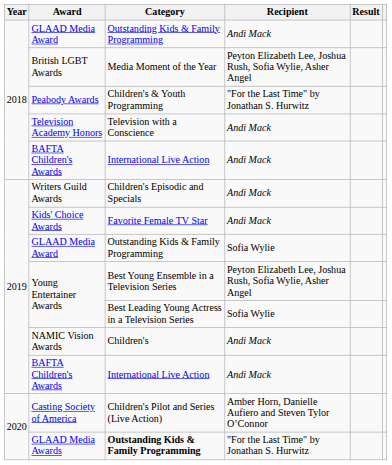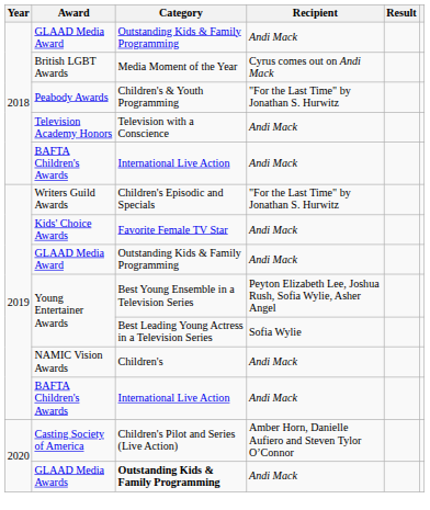 <table class="wikitable plainrowheaders">
 <tr>
 <th>Year</th>
 <th>Award</th>
 <th>Category</th>
 <th>Recipient</th>
 <th>Result</th>
 <th></th>
 </tr>
 <tr>
 <td rowspan="5">2018</td>
 <td><a href='#'>GLAAD Media Award</a></td>
 <td><a href='#'>Outstanding Kids & Family Programming</a></td>
 <td><em>Andi Mack</em></td>
 <td></td>
 <td style="text-align: center;"></td>
 </tr>
 <tr>
 <td>British LGBT Awards</td>
 <td>Media Moment of the Year</td>
-<td>Peyton Elizabeth Lee, Joshua Rush, Sofia Wylie, Asher Angel</td>
+<td>Cyrus comes out on <em>Andi Mack</em></td>
 <td></td>
 <td style="text-align: center;"></td>
 </tr>
 <tr>
 <td><a href='#'>Peabody Awards</a></td>
 <td>Children's & Youth Programming</td>
 <td>"For the Last Time" by Jonathan S. Hurwitz</td>
 <td></td>
 <td style="text-align: center;"></td>
 </tr>
 <tr>
 <td><a href='#'>Television Academy Honors</a></td>
 <td>Television with a Conscience</td>
 <td><em>Andi Mack</em></td>
 <td></td>
 <td style="text-align: center;"></td>
 </tr>
 <tr>
 <td><a href='#'>BAFTA Children's Awards</a></td>
 <td><a href='#'>International Live Action</a></td>
 <td><em>Andi Mack</em></td>
 <td></td>
 <td style="text-align: center;"></td>
 </tr>
 <tr>
 <td rowspan="7">2019</td>
 <td>Writers Guild Awards</td>
 <td>Children's Episodic and Specials</td>
-<td><em>Andi Mack</em></td>
+<td>"For the Last Time" by Jonathan S. Hurwitz</td>
 <td></td>
 <td style="text-align: center;"></td>
 </tr>
 <tr>
 <td><a href='#'>Kids' Choice Awards</a></td>
 <td><a href='#'>Favorite Female TV Star</a></td>
 <td><em>Andi Mack</em></td>
 <td></td>
 <td style="text-align: center;"></td>
 </tr>
 <tr>
 <td><a href='#'>GLAAD Media Award</a></td>
 <td>Outstanding Kids & Family Programming</td>
-<td>Sofia Wylie</td>
+<td><em>Andi Mack</em></td>
 <td></td>
 <td style="text-align: center;"></td>
 </tr>
 <tr>
 <td rowspan="2">Young Entertainer Awards</td>
 <td>Best Young Ensemble in a Television Series</td>
 <td>Peyton Elizabeth Lee, Joshua Rush, Sofia Wylie, Asher Angel</td>
 <td></td>
 <td style="text-align: center;"></td>
 </tr>
 <tr>
 <td>Best Leading Young Actress in a Television Series</td>
 <td>Sofia Wylie</td>
 <td></td>
 <td style="text-align: center;"></td>
 </tr>
 <tr>
 <td>NAMIC Vision Awards</td>
 <td>Children's</td>
 <td><em>Andi Mack</em></td>
 <td></td>
 <td style="text-align: center;"></td>
 </tr>
 <tr>
 <td><a href='#'>BAFTA Children's Awards</a></td>
 <td><a href='#'>International Live Action</a></td>
 <td><em>Andi Mack</em></td>
 <td></td>
 <td style="text-align: center;"></td>
 </tr>
 <tr>
 <td rowspan="2">2020</td>
 <td><a href='#'>Casting Society of America</a></td>
 <td>Children's Pilot and Series (Live Action)</td>
 <td>Amber Horn, Danielle Aufiero and Steven Tylor O’Connor</td>
 <td></td>
 <td style="text-align: center;"></td>
 </tr>
 <tr>
 <td><a href='#'>GLAAD Media Awards</a></td>
 <td><strong>Outstanding Kids & Family Programming</strong></td>
-<td>"For the Last Time" by Jonathan S. Hurwitz</td>
+<td><em>Andi Mack</em></td>
 <td></td>
 <td style="text-align: center;"></td>
 </tr>
 </table>
